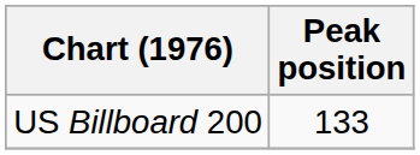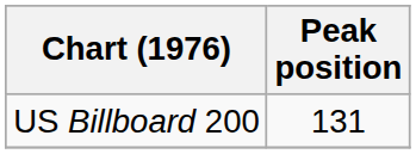 <table class="wikitable">
 <tr>
 <th>Chart  (1976)</th>
 <th>Peak<br>position</th>
 </tr>
 <tr>
 <td>US <em>Billboard</em> 200</td>
-<td align="center">133</td>
+<td align="center">131</td>
 </tr>
 <tr>
 </tr>
 </table>
